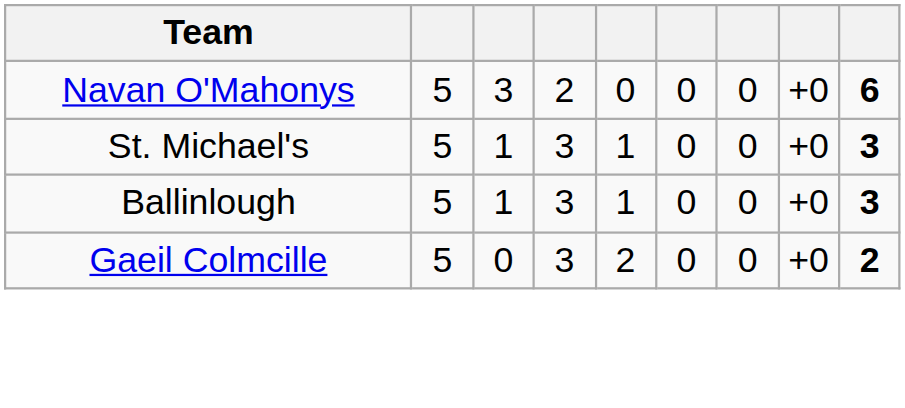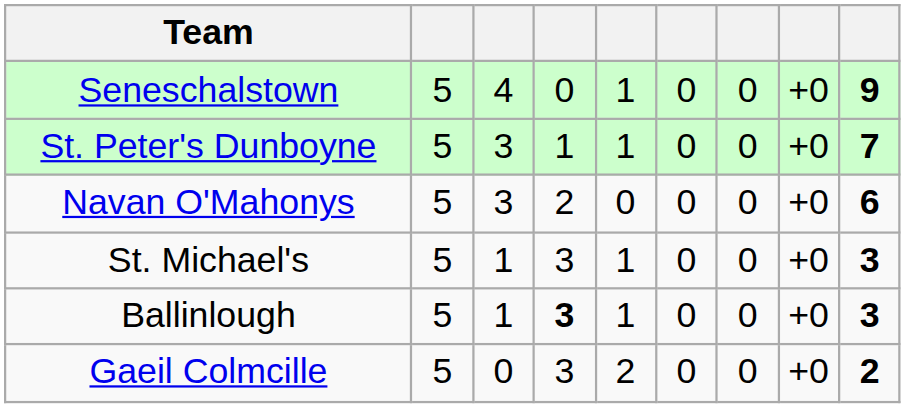 <table class="wikitable" style="text-align:center">
 <tr>
 <th style="width:175px;">Team</th>
 <th width="20"></th>
 <th width="20"></th>
 <th width="20"></th>
 <th width="20"></th>
 <th width="20"></th>
 <th width="20"></th>
 <th width="20"></th>
 <th width="20"></th>
+</tr>
+<tr style="background:#cfc;">
+<td><a href='#'>Seneschalstown</a></td>
+<td>5</td>
+<td>4</td>
+<td>0</td>
+<td>1</td>
+<td>0</td>
+<td>0</td>
+<td>+0</td>
+<td><strong>9</strong></td>
+</tr>
+<tr style="background:#cfc;">
+<td><a href='#'>St. Peter's Dunboyne</a></td>
+<td>5</td>
+<td>3</td>
+<td>1</td>
+<td>1</td>
+<td>0</td>
+<td>0</td>
+<td>+0</td>
+<td><strong>7</strong></td>
 </tr>
 <tr>
 <td><a href='#'>Navan O'Mahonys</a></td>
 <td>5</td>
 <td>3</td>
 <td>2</td>
 <td>0</td>
 <td>0</td>
 <td>0</td>
 <td>+0</td>
 <td><strong>6</strong></td>
 </tr>
 <tr>
 <td>St. Michael's</td>
 <td>5</td>
 <td>1</td>
 <td>3</td>
 <td>1</td>
 <td>0</td>
 <td>0</td>
 <td>+0</td>
 <td><strong>3</strong></td>
 </tr>
 <tr>
 <td>Ballinlough</td>
 <td>5</td>
 <td>1</td>
-<td>3</td>
+<td><strong>3</strong></td>
 <td>1</td>
 <td>0</td>
 <td>0</td>
 <td>+0</td>
 <td><strong>3</strong></td>
 </tr>
 <tr>
 <td><a href='#'>Gaeil Colmcille</a></td>
 <td>5</td>
 <td>0</td>
 <td>3</td>
 <td>2</td>
 <td>0</td>
 <td>0</td>
 <td>+0</td>
 <td><strong>2</strong></td>
 </tr>
 </table>
